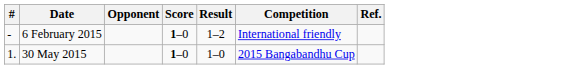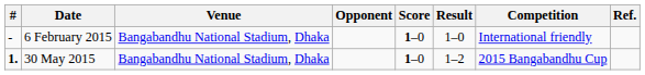 <table class="wikitable" style="font-size:90%">
 <tr>
 <th>#</th>
 <th>Date</th>
+<th>Venue</th>
 <th>Opponent</th>
 <th>Score</th>
 <th>Result</th>
 <th>Competition</th>
 <th>Ref.</th>
 </tr>
 <tr>
 <td>-</td>
 <td>6 February 2015</td>
+<td><a href='#'>Bangabandhu National Stadium</a>, <a href='#'>Dhaka</a></td>
 <td></td>
 <td style="text-align:center;"><strong>1</strong>–0</td>
-<td style="text-align:center;">1–2</td>
+<td style="text-align:center;">1–0</td>
 <td><a href='#'>International friendly</a></td>
 <td></td>
 </tr>
 <tr>
-<td>1.</td>
+<td><strong>1.</strong></td>
 <td>30 May 2015</td>
+<td><a href='#'>Bangabandhu National Stadium</a>, <a href='#'>Dhaka</a></td>
 <td></td>
 <td style="text-align:center;"><strong>1</strong>–0</td>
-<td style="text-align:center;">1–0</td>
+<td style="text-align:center;">1–2</td>
 <td><a href='#'>2015 Bangabandhu Cup</a></td>
 <td></td>
 </tr>
 </table>
